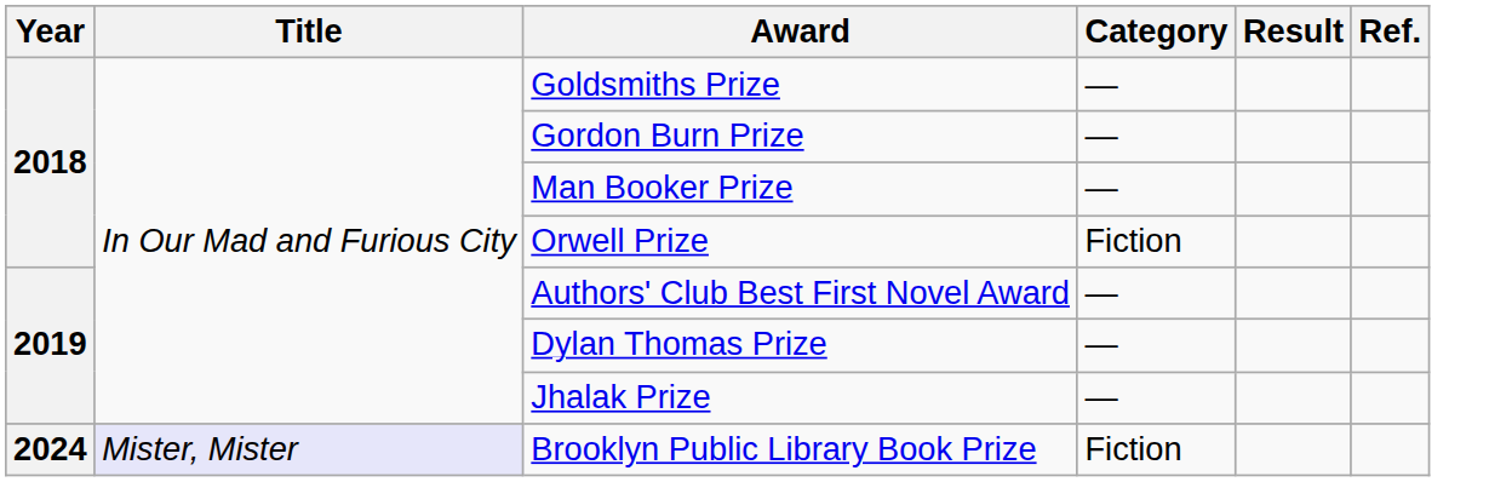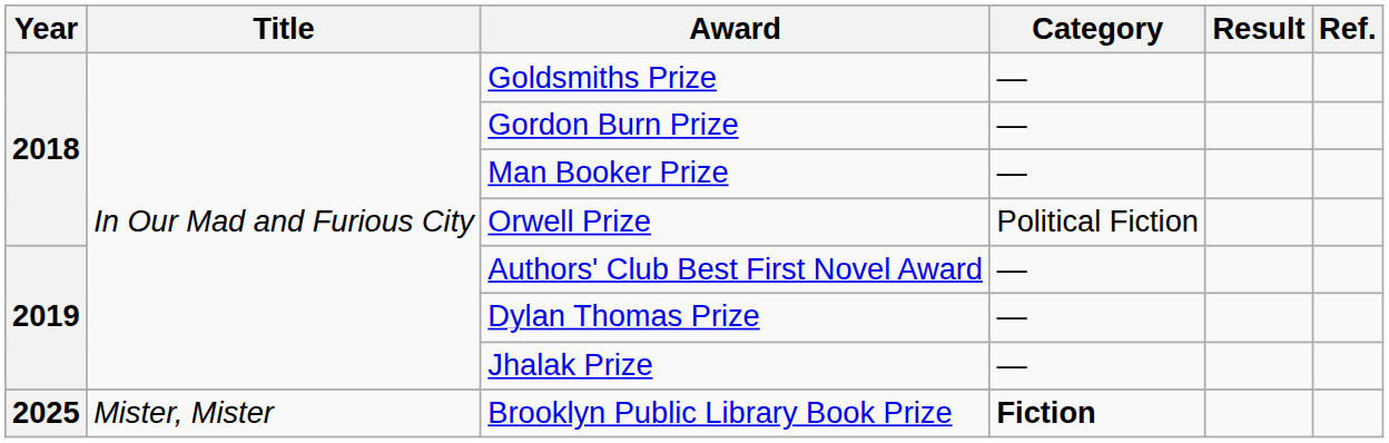 <table class="wikitable sortable">
 <tr>
 <th>Year</th>
 <th>Title</th>
 <th>Award</th>
 <th>Category</th>
 <th>Result</th>
 <th>Ref.</th>
 </tr>
 <tr>
 <th rowspan=4>2018</th>
 <td rowspan="7"><em>In Our Mad and Furious City</em></td>
 <td><a href='#'>Goldsmiths Prize</a></td>
 <td>—</td>
 <td></td>
 <td></td>
 </tr>
 <tr>
 <td><a href='#'>Gordon Burn Prize</a></td>
 <td>—</td>
 <td></td>
 <td></td>
 </tr>
 <tr>
 <td><a href='#'>Man Booker Prize</a></td>
 <td>—</td>
 <td></td>
 <td></td>
 </tr>
 <tr>
 <td><a href='#'>Orwell Prize</a></td>
-<td>Fiction</td>
+<td>Political Fiction</td>
 <td></td>
 <td></td>
 </tr>
 <tr>
 <th rowspan=3>2019</th>
 <td><a href='#'>Authors' Club Best First Novel Award</a></td>
 <td>—</td>
 <td></td>
 <td></td>
 </tr>
 <tr>
 <td><a href='#'>Dylan Thomas Prize</a></td>
 <td>—</td>
 <td></td>
 <td></td>
 </tr>
 <tr>
 <td><a href='#'>Jhalak Prize</a></td>
 <td>—</td>
 <td></td>
 <td></td>
 </tr>
 <tr>
-<th>2024</th>
-<td style="background: lavender;"><em>Mister, Mister</em></td>
+<th>2025</th>
+<td><em>Mister, Mister</em></td>
 <td><a href='#'>Brooklyn Public Library Book Prize</a></td>
-<td>Fiction</td>
+<td><strong>Fiction</strong></td>
 <td></td>
 <td></td>
 </tr>
 </table>
